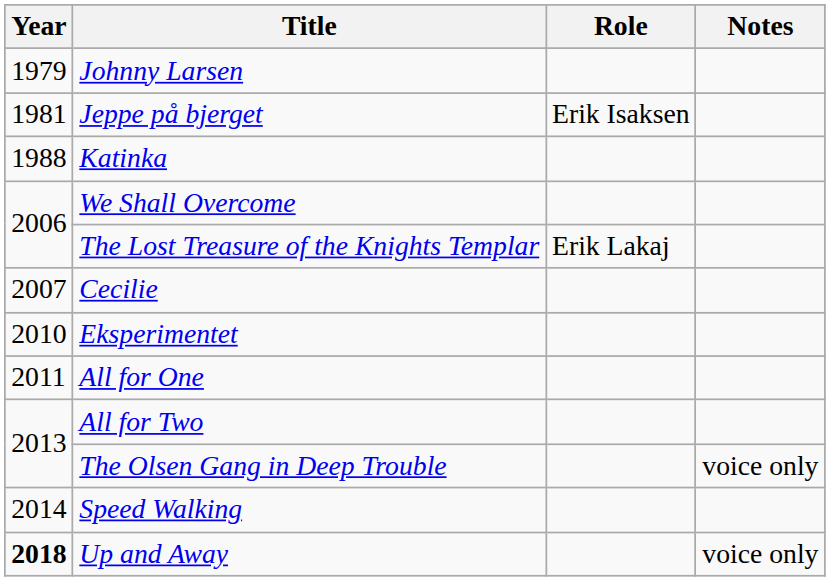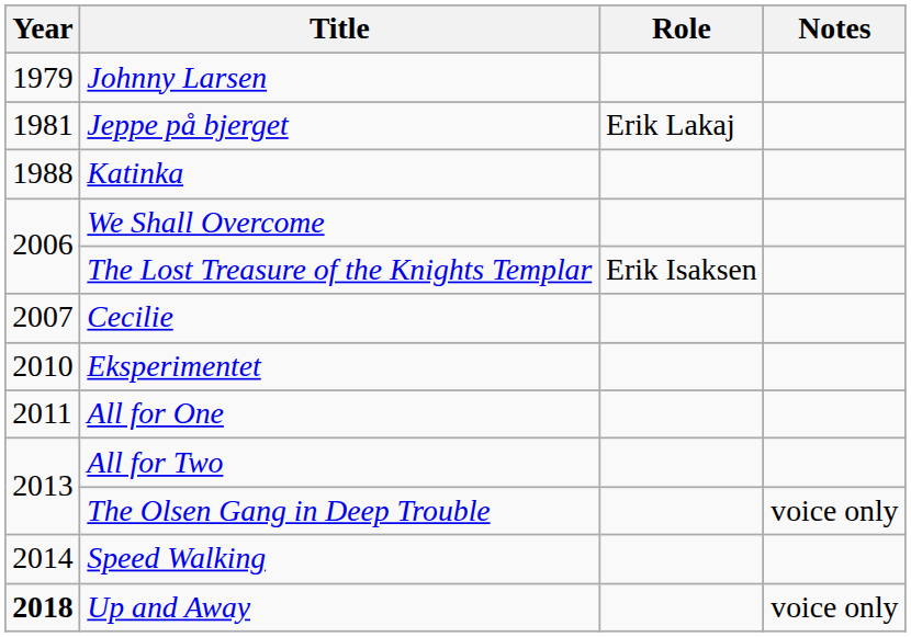 <table class="wikitable sortable">
 <tr>
 <th>Year</th>
 <th>Title</th>
 <th>Role</th>
 <th class="unsortable">Notes</th>
 </tr>
 <tr>
 <td>1979</td>
 <td><em><a href='#'>Johnny Larsen</a></em></td>
 <td></td>
 <td></td>
 </tr>
 <tr>
 <td>1981</td>
 <td><em><a href='#'>Jeppe på bjerget</a></em></td>
-<td>Erik Isaksen</td>
+<td>Erik Lakaj</td>
 <td></td>
 </tr>
 <tr>
 <td>1988</td>
 <td><em><a href='#'>Katinka</a></em></td>
 <td></td>
 <td></td>
 </tr>
 <tr>
 <td rowspan=2>2006</td>
 <td><em><a href='#'>We Shall Overcome</a></em></td>
 <td></td>
 <td></td>
 </tr>
 <tr>
 <td><em><a href='#'>The Lost Treasure of the Knights Templar</a></em></td>
-<td>Erik Lakaj</td>
+<td>Erik Isaksen</td>
 <td></td>
 </tr>
 <tr>
 <td>2007</td>
 <td><em><a href='#'>Cecilie</a></em></td>
 <td></td>
 <td></td>
 </tr>
 <tr>
 <td>2010</td>
 <td><em><a href='#'>Eksperimentet</a></em></td>
 <td></td>
 <td></td>
 </tr>
 <tr>
 <td>2011</td>
 <td><em><a href='#'>All for One</a></em></td>
 <td></td>
 <td></td>
 </tr>
 <tr>
 <td rowspan=2>2013</td>
 <td><em><a href='#'>All for Two</a></em></td>
 <td></td>
 <td></td>
 </tr>
 <tr>
 <td><em><a href='#'>The Olsen Gang in Deep Trouble</a></em></td>
 <td></td>
 <td>voice only</td>
 </tr>
 <tr>
 <td>2014</td>
 <td><em><a href='#'>Speed Walking</a></em></td>
 <td></td>
 <td></td>
 </tr>
 <tr>
 <td><strong>2018</strong></td>
 <td><em><a href='#'>Up and Away</a></em></td>
 <td></td>
 <td>voice only</td>
 </tr>
 </table>
